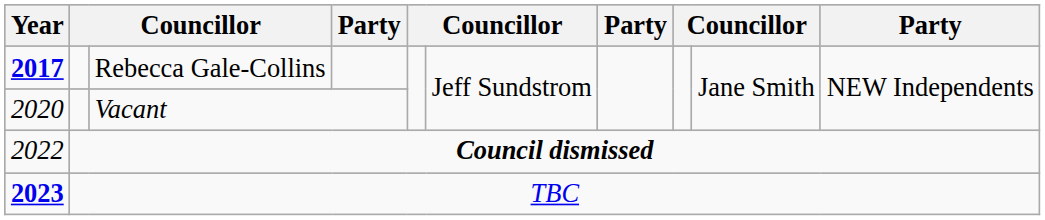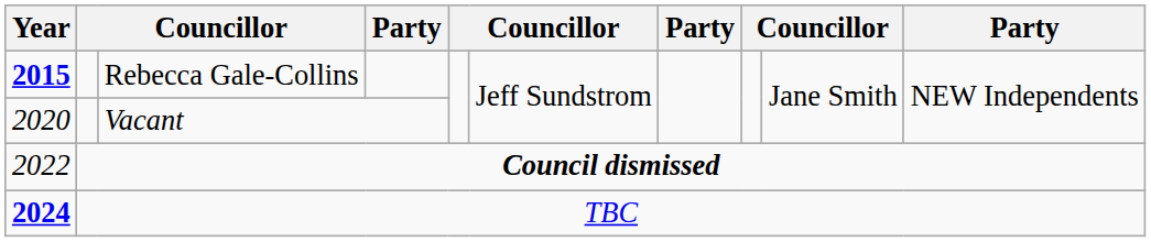 <table class="wikitable">
 <tr>
 <th>Year</th>
 <th colspan="2">Councillor</th>
 <th>Party</th>
 <th colspan="2">Councillor</th>
 <th>Party</th>
 <th colspan="2">Councillor</th>
 <th>Party</th>
 </tr>
 <tr>
-<td><strong><a href='#'>2017</a></strong></td>
+<td><strong><a href='#'>2015</a></strong></td>
 <td rowspan="1" width="1px" > </td>
 <td rowspan="1">Rebecca Gale-Collins</td>
 <td rowspan="1"></td>
 <td rowspan="2" width="1px" > </td>
 <td rowspan="2">Jeff Sundstrom</td>
 <td rowspan="2"></td>
 <td rowspan="2" width="1px" > </td>
 <td rowspan="2">Jane Smith</td>
 <td rowspan="2">NEW Independents</td>
 </tr>
 <tr>
 <td><em>2020</em></td>
 <td></td>
 <td colspan=2><em>Vacant</em></td>
 </tr>
 <tr>
 <td><em>2022</em></td>
 <td colspan=9; align=center><strong><em>Council dismissed</em></strong></td>
 </tr>
 <tr>
-<td><strong><a href='#'>2023</a></strong></td>
+<td><strong><a href='#'>2024</a></strong></td>
 <td colspan=9; align=center><em><a href='#'>TBC</a></em></td>
 </tr>
 </table>
